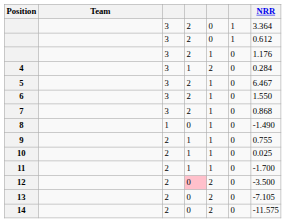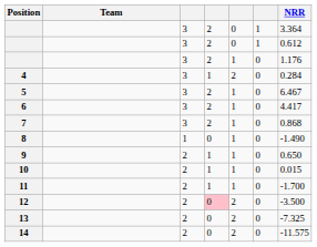 <table class="wikitable" style="font-size:90%" style="text-align:center">
 <tr>
 <th width=50>Position</th>
 <th width=200>Team</th>
 <th width=30></th>
 <th width=30></th>
 <th width=30></th>
 <th width=30></th>
 <th width=30><a href='#'>NRR</a></th>
 </tr>
 <tr>
 <th></th>
 <td align=left></td>
 <td>3</td>
 <td>2</td>
 <td>0</td>
 <td>1</td>
 <td>3.364</td>
 </tr>
 <tr>
 <th></th>
 <td align=left></td>
 <td>3</td>
 <td>2</td>
 <td>0</td>
 <td>1</td>
 <td>0.612</td>
 </tr>
 <tr>
 <th></th>
 <td align=left></td>
 <td>3</td>
 <td>2</td>
 <td>1</td>
 <td>0</td>
 <td>1.176</td>
 </tr>
 <tr>
 <th>4</th>
 <td align=left></td>
 <td>3</td>
 <td>1</td>
 <td>2</td>
 <td>0</td>
 <td>0.284</td>
 </tr>
 <tr>
 <th>5</th>
 <td align=left></td>
 <td>3</td>
 <td>2</td>
 <td>1</td>
 <td>0</td>
 <td>6.467</td>
 </tr>
 <tr>
 <th>6</th>
 <td align=left></td>
 <td>3</td>
 <td>2</td>
 <td>1</td>
 <td>0</td>
-<td>1.550</td>
+<td>4.417</td>
 </tr>
 <tr>
 <th>7</th>
 <td align=left></td>
 <td>3</td>
 <td>2</td>
 <td>1</td>
 <td>0</td>
 <td>0.868</td>
 </tr>
 <tr>
 <th>8</th>
 <td align=left></td>
 <td>1</td>
 <td>0</td>
 <td>1</td>
 <td>0</td>
 <td>-1.490</td>
 </tr>
 <tr>
 <th>9</th>
 <td align=left></td>
 <td>2</td>
 <td>1</td>
 <td>1</td>
 <td>0</td>
-<td>0.755</td>
+<td>0.650</td>
 </tr>
 <tr>
 <th>10</th>
 <td align=left></td>
 <td>2</td>
 <td>1</td>
 <td>1</td>
 <td>0</td>
-<td>0.025</td>
+<td>0.015</td>
 </tr>
 <tr>
 <th>11</th>
 <td align=left></td>
 <td>2</td>
 <td>1</td>
 <td>1</td>
 <td>0</td>
 <td>-1.700</td>
 </tr>
 <tr>
 <th>12</th>
 <td align=left></td>
 <td>2</td>
 <td style="background: pink;">0</td>
 <td>2</td>
 <td>0</td>
 <td>-3.500</td>
 </tr>
 <tr>
 <th>13</th>
 <td align=left></td>
 <td>2</td>
 <td>0</td>
 <td>2</td>
 <td>0</td>
-<td>-7.105</td>
+<td>-7.325</td>
 </tr>
 <tr>
 <th>14</th>
 <td align=left></td>
 <td>2</td>
 <td>0</td>
 <td>2</td>
 <td>0</td>
 <td>-11.575</td>
 </tr>
 </table>
